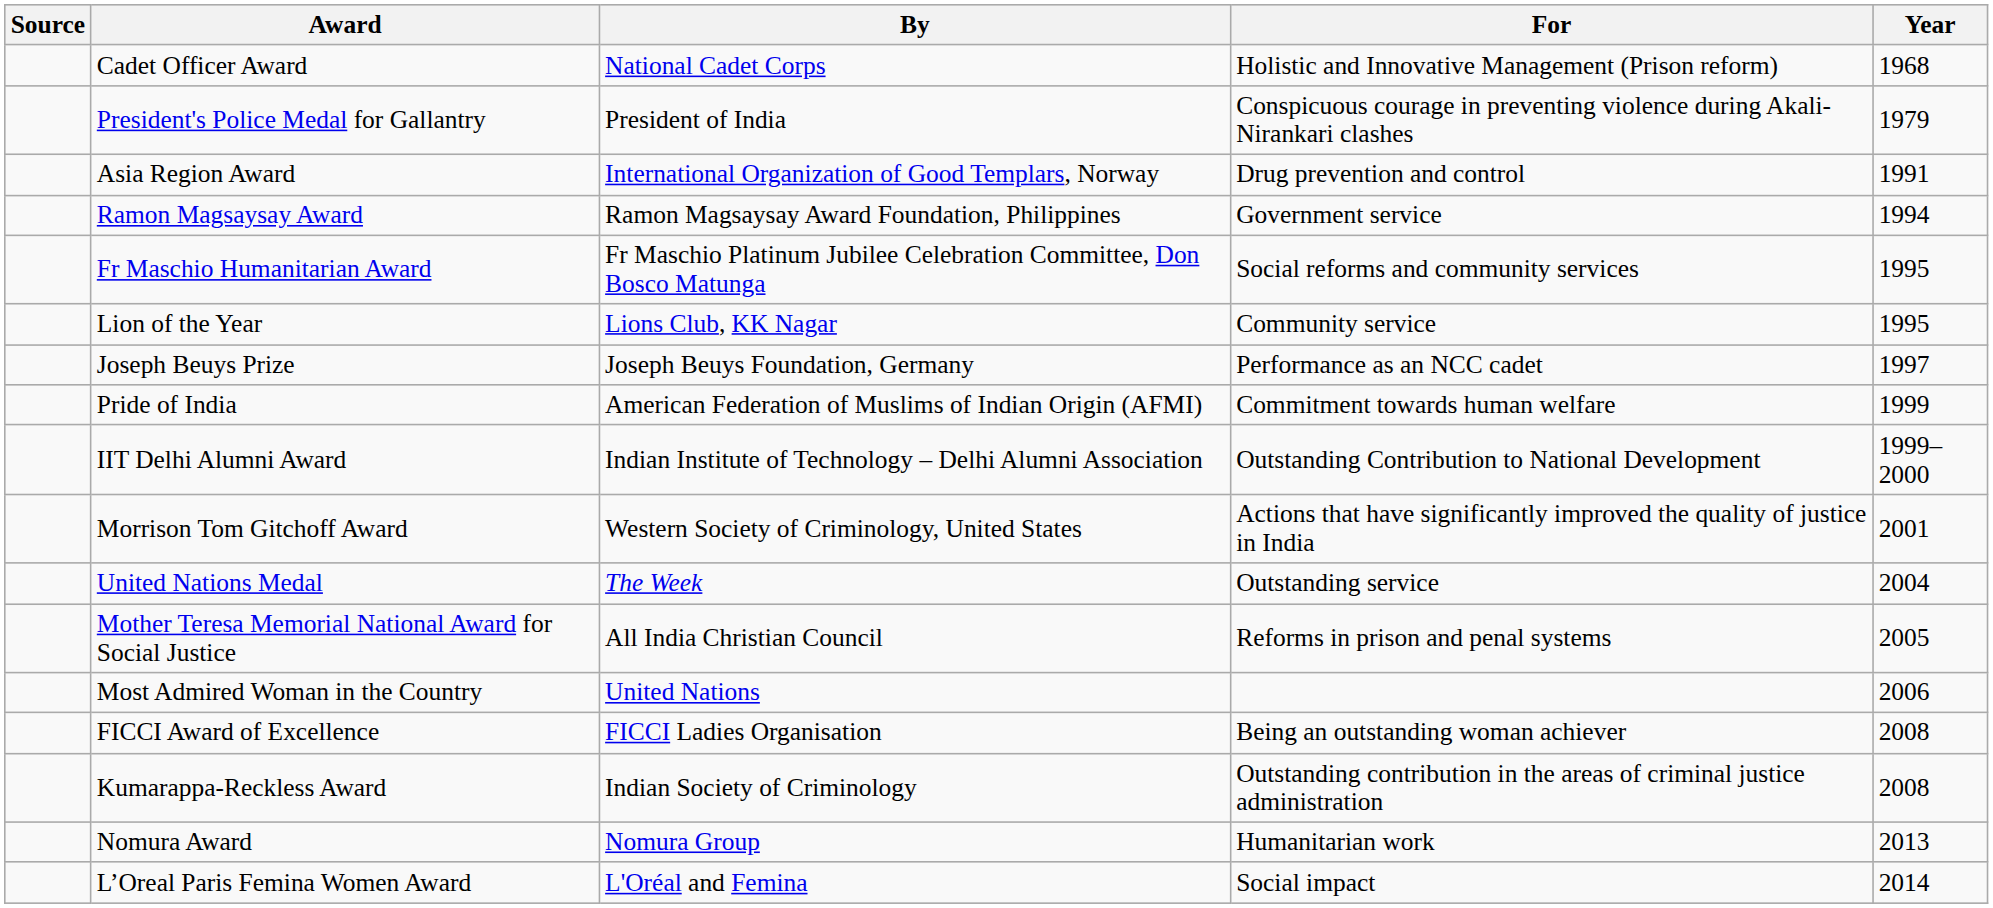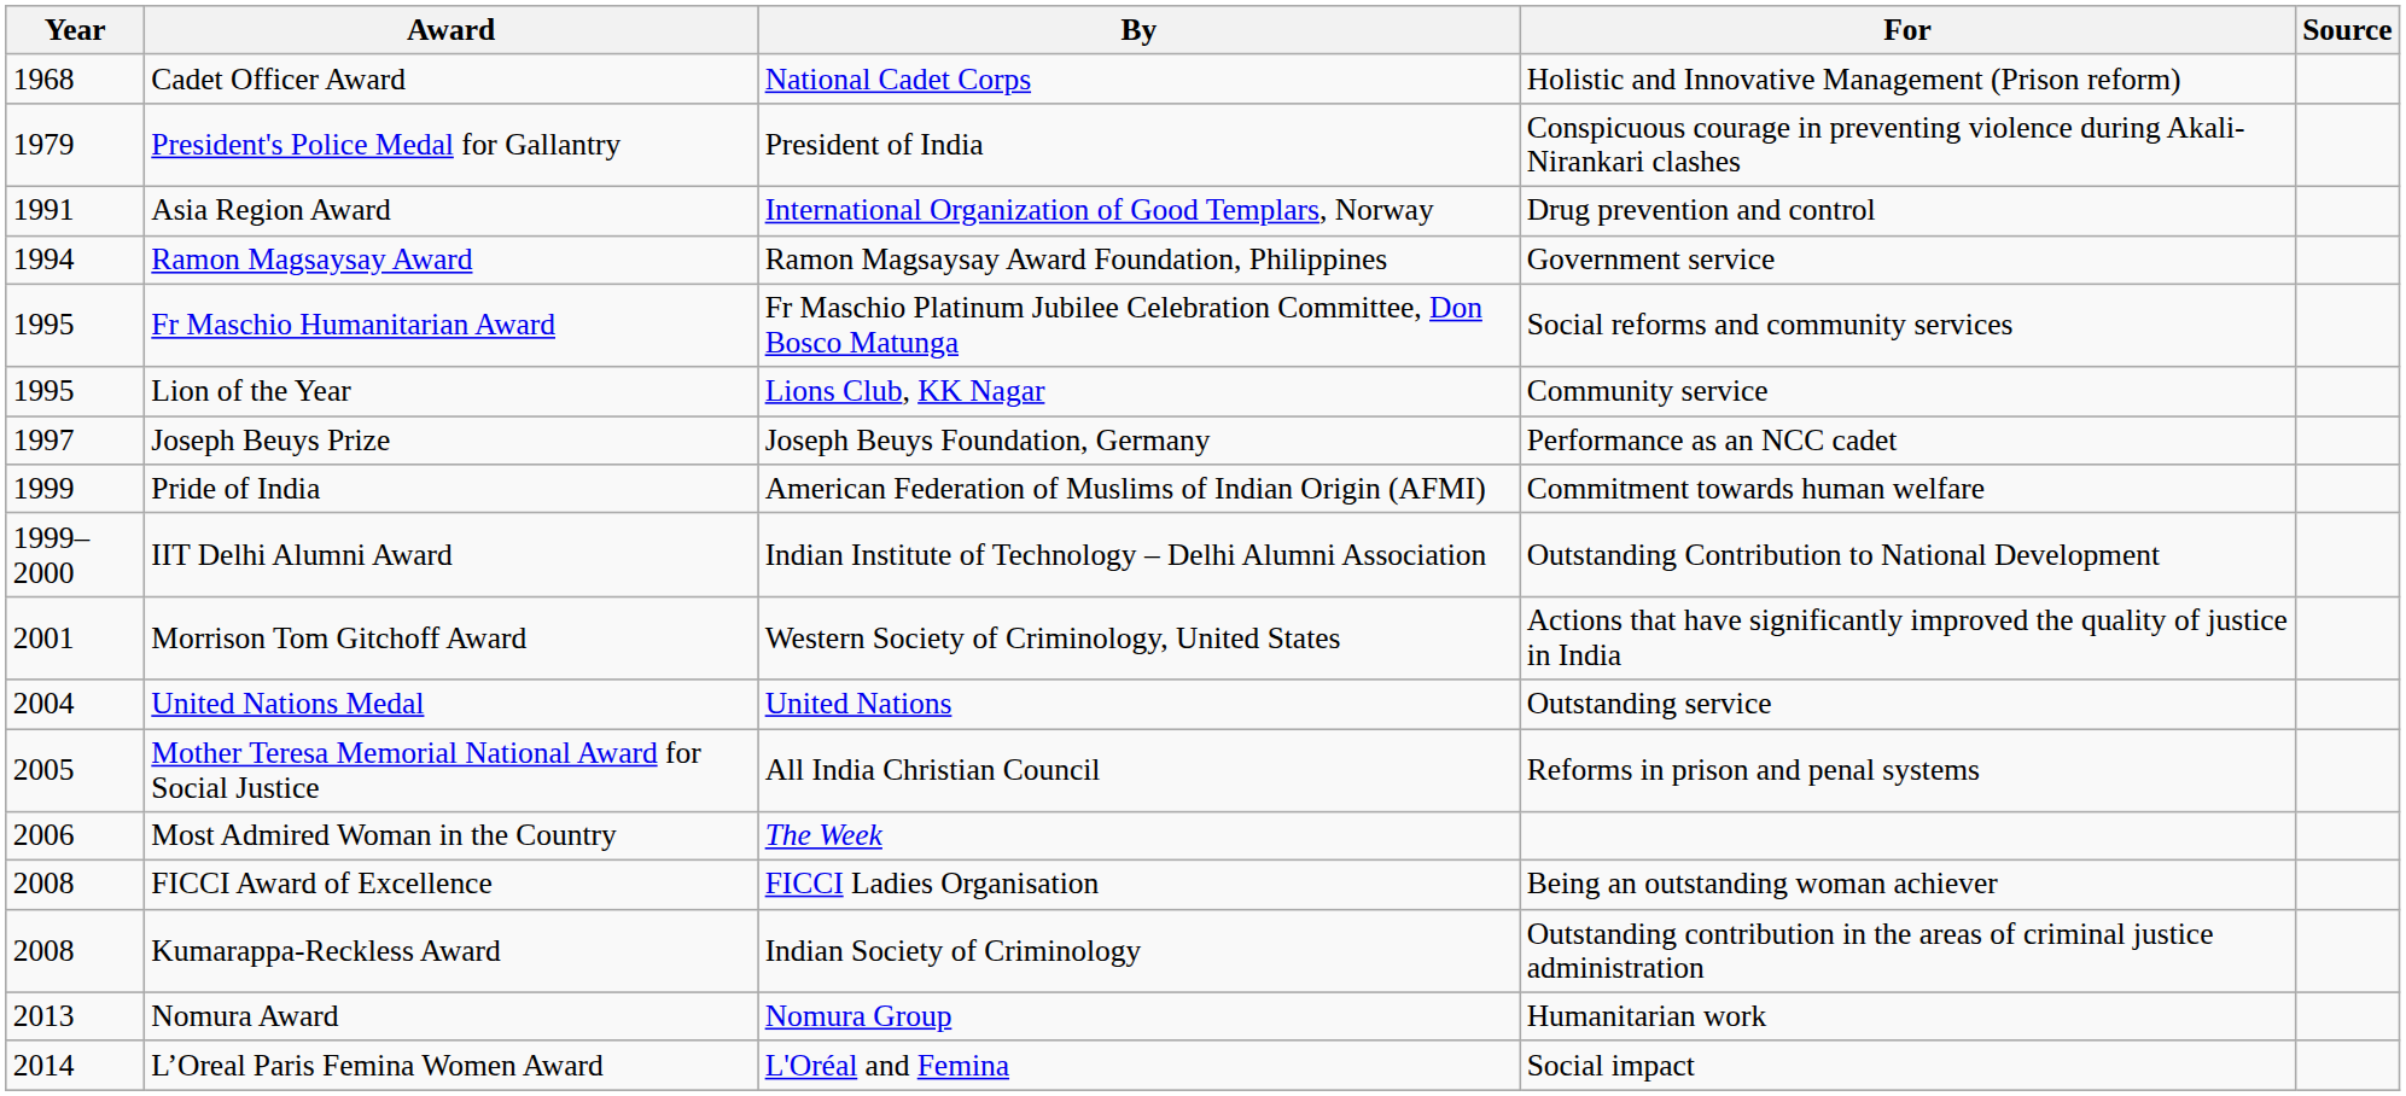 <table class="wikitable">
 <tr>
-<th>Source</th>
+<th>Year</th>
 <th>Award</th>
 <th>By</th>
 <th>For</th>
-<th>Year</th>
+<th>Source</th>
 </tr>
 <tr>
-<td></td>
+<td>1968</td>
 <td>Cadet Officer Award</td>
 <td><a href='#'>National Cadet Corps</a></td>
 <td>Holistic and Innovative Management (Prison reform)</td>
-<td>1968</td>
+<td></td>
 </tr>
 <tr>
-<td></td>
+<td>1979</td>
 <td><a href='#'>President's Police Medal</a> for Gallantry</td>
 <td>President of India</td>
 <td>Conspicuous courage in preventing violence during Akali-Nirankari clashes</td>
-<td>1979</td>
+<td></td>
 </tr>
 <tr>
-<td></td>
+<td>1991</td>
 <td>Asia Region Award</td>
 <td><a href='#'>International Organization of Good Templars</a>, Norway</td>
 <td>Drug prevention and control</td>
-<td>1991</td>
+<td></td>
 </tr>
 <tr>
-<td></td>
+<td>1994</td>
 <td><a href='#'>Ramon Magsaysay Award</a></td>
 <td>Ramon Magsaysay Award Foundation, Philippines</td>
 <td>Government service</td>
-<td>1994</td>
+<td></td>
 </tr>
 <tr>
-<td></td>
+<td>1995</td>
 <td><a href='#'>Fr Maschio Humanitarian Award</a></td>
 <td>Fr Maschio Platinum Jubilee Celebration Committee, <a href='#'>Don Bosco Matunga</a></td>
 <td>Social reforms and community services</td>
-<td>1995</td>
+<td></td>
 </tr>
 <tr>
-<td></td>
+<td>1995</td>
 <td>Lion of the Year</td>
 <td><a href='#'>Lions Club</a>, <a href='#'>KK Nagar</a></td>
 <td>Community service</td>
-<td>1995</td>
+<td></td>
 </tr>
 <tr>
-<td></td>
+<td>1997</td>
 <td>Joseph Beuys Prize</td>
 <td>Joseph Beuys Foundation, Germany</td>
 <td>Performance as an NCC cadet</td>
-<td>1997</td>
+<td></td>
 </tr>
 <tr>
-<td></td>
+<td>1999</td>
 <td>Pride of India</td>
 <td>American Federation of Muslims of Indian Origin (AFMI)</td>
 <td>Commitment towards human welfare</td>
-<td>1999</td>
+<td></td>
 </tr>
 <tr>
-<td></td>
+<td>1999–2000</td>
 <td>IIT Delhi Alumni Award</td>
 <td>Indian Institute of Technology – Delhi Alumni Association</td>
 <td>Outstanding Contribution to National Development</td>
-<td>1999–2000</td>
+<td></td>
 </tr>
 <tr>
-<td></td>
+<td>2001</td>
 <td>Morrison Tom Gitchoff Award</td>
 <td>Western Society of Criminology, United States</td>
 <td>Actions that have significantly improved the quality of justice in India</td>
-<td>2001</td>
+<td></td>
 </tr>
 <tr>
+<td>2004</td>
+<td><a href='#'>United Nations Medal</a></td>
+<td><a href='#'>United Nations</a></td>
+<td>Outstanding service</td>
 <td></td>
-<td><a href='#'>United Nations Medal</a></td>
-<td><em><a href='#'>The Week</a></em></td>
-<td>Outstanding service</td>
-<td>2004</td>
 </tr>
 <tr>
-<td></td>
+<td>2005</td>
 <td><a href='#'>Mother Teresa Memorial National Award</a> for Social Justice</td>
 <td>All India Christian Council</td>
 <td>Reforms in prison and penal systems</td>
-<td>2005</td>
+<td></td>
 </tr>
 <tr>
+<td>2006</td>
+<td>Most Admired Woman in the Country</td>
+<td><em><a href='#'>The Week</a></em></td>
 <td></td>
-<td>Most Admired Woman in the Country</td>
-<td><a href='#'>United Nations</a></td>
 <td></td>
-<td>2006</td>
 </tr>
 <tr>
-<td></td>
+<td>2008</td>
 <td>FICCI Award of Excellence</td>
 <td><a href='#'>FICCI</a> Ladies Organisation</td>
 <td>Being an outstanding woman achiever</td>
-<td>2008</td>
+<td></td>
 </tr>
 <tr>
-<td></td>
+<td>2008</td>
 <td>Kumarappa-Reckless Award</td>
 <td>Indian Society of Criminology</td>
 <td>Outstanding contribution in the areas of criminal justice administration</td>
-<td>2008</td>
+<td></td>
 </tr>
 <tr>
-<td></td>
+<td>2013</td>
 <td>Nomura Award</td>
 <td><a href='#'>Nomura Group</a></td>
 <td>Humanitarian work</td>
-<td>2013</td>
+<td></td>
 </tr>
 <tr>
-<td></td>
+<td>2014</td>
 <td>L’Oreal Paris Femina Women Award</td>
 <td><a href='#'>L'Oréal</a> and <a href='#'>Femina</a></td>
 <td>Social impact</td>
-<td>2014</td>
+<td></td>
 </tr>
 </table>
